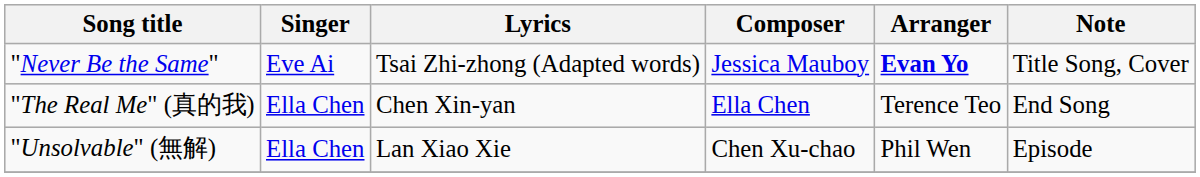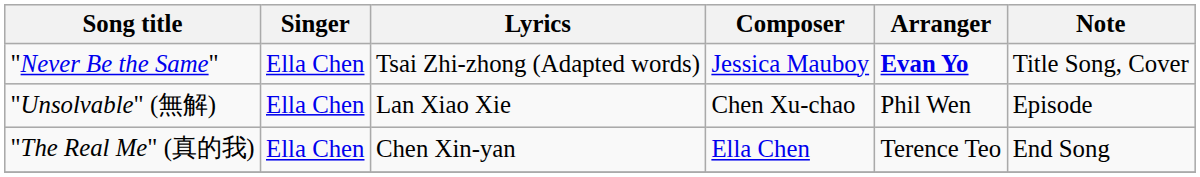 <table class="wikitable">
 <tr>
 <th>Song title</th>
 <th>Singer</th>
 <th>Lyrics</th>
 <th>Composer</th>
 <th>Arranger</th>
 <th>Note</th>
 </tr>
 <tr>
 <td>"<em><a href='#'>Never Be the Same</a></em>"</td>
-<td><a href='#'>Eve Ai</a></td>
+<td><a href='#'>Ella Chen</a></td>
 <td>Tsai Zhi-zhong (Adapted words)</td>
 <td><a href='#'>Jessica Mauboy</a></td>
 <td><strong><a href='#'>Evan Yo</a></strong></td>
 <td>Title Song, Cover</td>
+</tr>
+<tr>
+<td>"<em>Unsolvable</em>" (無解)</td>
+<td><a href='#'>Ella Chen</a></td>
+<td>Lan Xiao Xie</td>
+<td>Chen Xu-chao</td>
+<td>Phil Wen</td>
+<td>Episode</td>
 </tr>
 <tr>
 <td>"<em>The Real Me</em>" (真的我)</td>
 <td><a href='#'>Ella Chen</a></td>
 <td>Chen Xin-yan</td>
 <td><a href='#'>Ella Chen</a></td>
 <td>Terence Teo</td>
 <td>End Song</td>
 </tr>
 <tr>
-<td>"<em>Unsolvable</em>" (無解)</td>
-<td><a href='#'>Ella Chen</a></td>
-<td>Lan Xiao Xie</td>
-<td>Chen Xu-chao</td>
-<td>Phil Wen</td>
-<td>Episode</td>
-</tr>
-<tr>
 </tr>
 </table>
